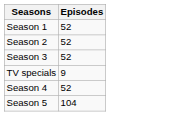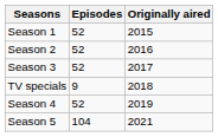 <table class="wikitable">
 <tr>
 <th>Seasons</th>
 <th>Episodes</th>
+<th>Originally aired</th>
 </tr>
 <tr>
 <td>Season 1</td>
 <td>52</td>
+<td>2015</td>
 </tr>
 <tr>
 <td>Season 2</td>
 <td>52</td>
+<td>2016</td>
 </tr>
 <tr>
 <td>Season 3</td>
 <td>52</td>
+<td>2017</td>
 </tr>
 <tr>
 <td>TV specials</td>
 <td>9</td>
+<td>2018</td>
 </tr>
 <tr>
 <td>Season 4</td>
 <td>52</td>
+<td>2019</td>
 </tr>
 <tr>
 <td>Season 5</td>
 <td>104</td>
+<td>2021</td>
 </tr>
 </table>
